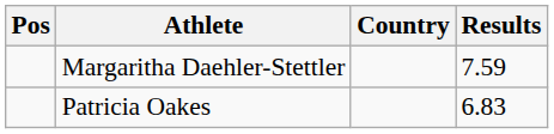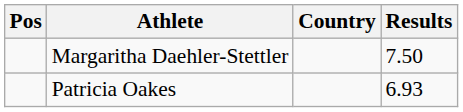 <table class="wikitable">
 <tr>
 <th>Pos</th>
 <th>Athlete</th>
 <th>Country</th>
 <th>Results</th>
 </tr>
 <tr>
 <td align="center"></td>
 <td>Margaritha Daehler-Stettler</td>
 <td></td>
-<td>7.59</td>
+<td>7.50</td>
 </tr>
 <tr>
 <td align="center"></td>
 <td>Patricia Oakes</td>
 <td></td>
-<td>6.83</td>
+<td>6.93</td>
 </tr>
 </table>
